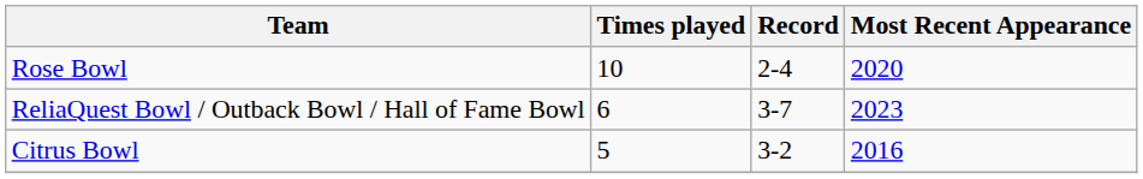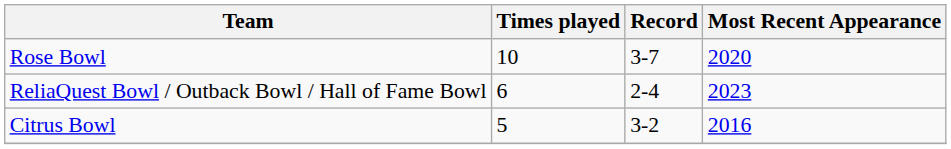 <table class="wikitable">
 <tr>
 <th>Team</th>
 <th>Times played</th>
 <th>Record</th>
 <th>Most Recent Appearance</th>
 </tr>
 <tr>
 <td><a href='#'>Rose Bowl</a></td>
 <td>10</td>
-<td>2-4</td>
+<td>3-7</td>
 <td><a href='#'>2020</a></td>
 </tr>
 <tr>
 <td><a href='#'>ReliaQuest Bowl</a> / Outback Bowl / Hall of Fame Bowl</td>
 <td>6</td>
-<td>3-7</td>
+<td>2-4</td>
 <td><a href='#'>2023</a></td>
 </tr>
 <tr>
 <td><a href='#'>Citrus Bowl</a></td>
 <td>5</td>
 <td>3-2</td>
 <td><a href='#'>2016</a></td>
 </tr>
 <tr>
 </tr>
 </table>
